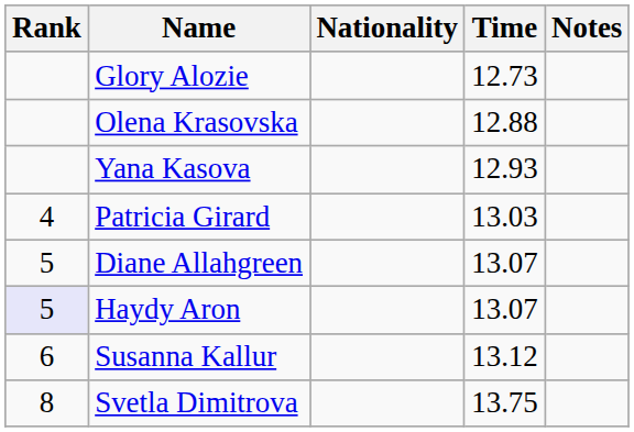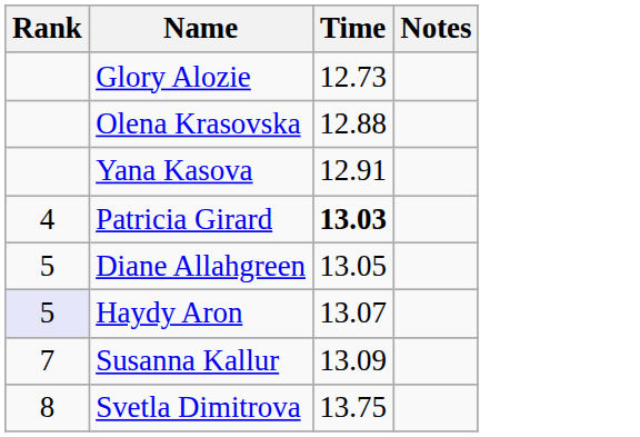 <table class="wikitable sortable" style="text-align:center">
 <tr>
 <th>Rank</th>
 <th>Name</th>
-<th>Nationality</th>
 <th>Time</th>
 <th>Notes</th>
 </tr>
 <tr>
 <td></td>
 <td align=left><a href='#'>Glory Alozie</a></td>
-<td align=left></td>
 <td>12.73</td>
 <td></td>
 </tr>
 <tr>
 <td></td>
 <td align=left><a href='#'>Olena Krasovska</a></td>
-<td align=left></td>
 <td>12.88</td>
 <td></td>
 </tr>
 <tr>
 <td></td>
 <td align=left><a href='#'>Yana Kasova</a></td>
-<td align=left></td>
-<td>12.93</td>
+<td>12.91</td>
 <td></td>
 </tr>
 <tr>
 <td>4</td>
 <td align=left><a href='#'>Patricia Girard</a></td>
-<td align=left></td>
-<td>13.03</td>
+<td><strong>13.03</strong></td>
 <td></td>
 </tr>
 <tr>
 <td>5</td>
 <td align=left><a href='#'>Diane Allahgreen</a></td>
-<td align=left></td>
-<td>13.07</td>
+<td>13.05</td>
 <td></td>
 </tr>
 <tr>
 <td style="background: lavender;">5</td>
 <td align=left><a href='#'>Haydy Aron</a></td>
-<td align=left></td>
 <td>13.07</td>
 <td></td>
 </tr>
 <tr>
-<td>6</td>
+<td>7</td>
 <td align=left><a href='#'>Susanna Kallur</a></td>
-<td align=left></td>
-<td>13.12</td>
+<td>13.09</td>
 <td></td>
 </tr>
 <tr>
 <td>8</td>
 <td align=left><a href='#'>Svetla Dimitrova</a></td>
-<td align=left></td>
 <td>13.75</td>
 <td></td>
 </tr>
 </table>
